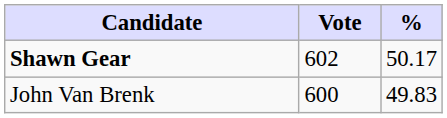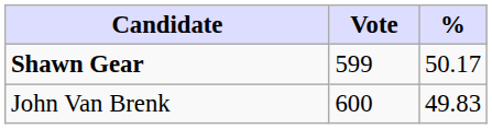 <table class="wikitable">
 <tr>
 <th style="background:#ddf; width:200px;">Candidate</th>
 <th style="background:#ddf; width:50px;">Vote</th>
 <th style="background:#ddf; width:30px;">%</th>
 </tr>
 <tr>
 <td><strong>Shawn Gear</strong></td>
-<td>602</td>
+<td>599</td>
 <td>50.17</td>
 </tr>
 <tr>
 <td>John Van Brenk</td>
 <td>600</td>
 <td>49.83</td>
 </tr>
 </table>
